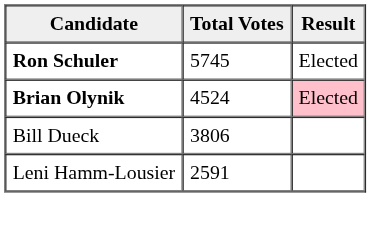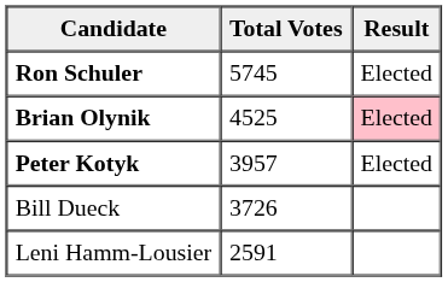 <table border="1" cellpadding="5" cellspacing="0">
 <tr>
 <th scope="col" style="background:#efefef;">Candidate</th>
 <th scope="col" style="background:#efefef;">Total Votes</th>
 <th scope="col" style="background:#efefef;">Result</th>
 </tr>
 <tr>
 <td><strong>Ron Schuler</strong></td>
 <td>5745</td>
 <td>Elected</td>
 </tr>
 <tr>
 <td><strong>Brian Olynik</strong></td>
-<td>4524</td>
+<td>4525</td>
 <td style="background: pink;">Elected</td>
 </tr>
 <tr>
+<td><strong>Peter Kotyk</strong></td>
+<td>3957</td>
+<td>Elected</td>
+</tr>
+<tr>
 <td>Bill Dueck</td>
-<td>3806</td>
+<td>3726</td>
 <td></td>
 </tr>
 <tr>
 <td>Leni Hamm-Lousier</td>
 <td>2591</td>
 <td></td>
 </tr>
 </table>
